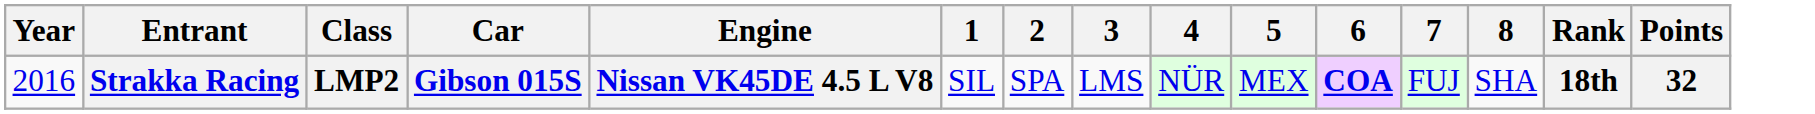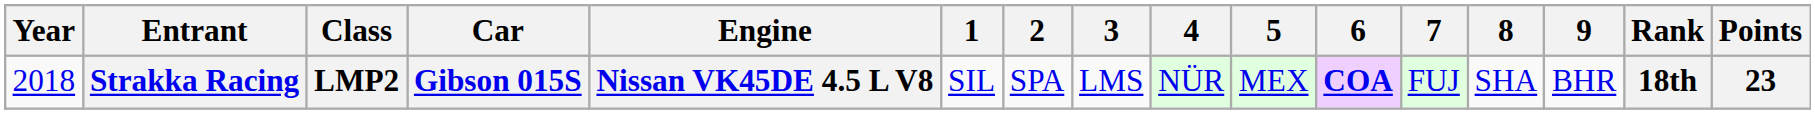 <table class="wikitable" style="text-align:center; font-size:85%">
 <tr>
 <th>Year</th>
 <th>Entrant</th>
 <th>Class</th>
 <th>Car</th>
 <th>Engine</th>
 <th>1</th>
 <th>2</th>
 <th>3</th>
 <th>4</th>
 <th>5</th>
 <th>6</th>
 <th>7</th>
 <th>8</th>
+<th>9</th>
 <th>Rank</th>
 <th>Points</th>
 </tr>
 <tr>
-<td><a href='#'>2016</a></td>
+<td><a href='#'>2018</a></td>
 <th nowrap><a href='#'>Strakka Racing</a></th>
 <th>LMP2</th>
 <th nowrap><a href='#'>Gibson 015S</a></th>
 <th nowrap><a href='#'>Nissan VK45DE</a> 4.5 L V8</th>
 <td><a href='#'>SIL</a></td>
 <td><a href='#'>SPA</a></td>
 <td><a href='#'>LMS</a></td>
 <td style="background:#DFFFDF;"><a href='#'>NÜR</a><br></td>
 <td style="background:#DFFFDF;"><a href='#'>MEX</a><br></td>
 <td style="background:#EFCFFF;"><strong><a href='#'>COA</a><br></strong></td>
 <td style="background:#DFFFDF;"><a href='#'>FUJ</a><br></td>
 <td><a href='#'>SHA</a></td>
+<td><a href='#'>BHR</a></td>
 <th>18th</th>
-<th>32</th>
+<th>23</th>
 </tr>
 </table>
